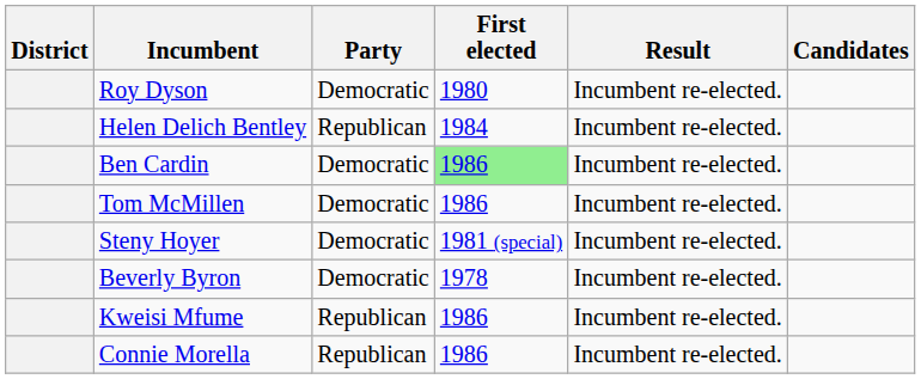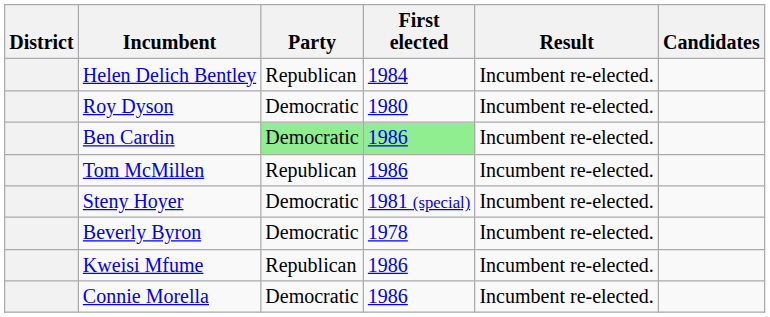 <table class=wikitable>
 <tr valign=bottom>
 <th>District</th>
 <th>Incumbent</th>
 <th>Party</th>
 <th>First<br>elected</th>
 <th>Result</th>
 <th>Candidates</th>
 </tr>
 <tr>
 <th></th>
+<td><a href='#'>Helen Delich Bentley</a></td>
+<td>Republican</td>
+<td><a href='#'>1984</a></td>
+<td>Incumbent re-elected.</td>
+<td nowrap></td>
+</tr>
+<tr>
+<th></th>
 <td><a href='#'>Roy Dyson</a></td>
 <td>Democratic</td>
 <td><a href='#'>1980</a></td>
 <td>Incumbent re-elected.</td>
 <td nowrap></td>
 </tr>
 <tr>
 <th></th>
-<td><a href='#'>Helen Delich Bentley</a></td>
-<td>Republican</td>
-<td><a href='#'>1984</a></td>
-<td>Incumbent re-elected.</td>
-<td nowrap></td>
-</tr>
-<tr>
-<th></th>
 <td><a href='#'>Ben Cardin</a></td>
-<td>Democratic</td>
+<td style="background: lightgreen;">Democratic</td>
 <td style="background: lightgreen;"><a href='#'>1986</a></td>
 <td>Incumbent re-elected.</td>
 <td nowrap></td>
 </tr>
 <tr>
 <th></th>
 <td><a href='#'>Tom McMillen</a></td>
-<td>Democratic</td>
+<td>Republican</td>
 <td><a href='#'>1986</a></td>
 <td>Incumbent re-elected.</td>
 <td nowrap></td>
 </tr>
 <tr>
 <th></th>
 <td><a href='#'>Steny Hoyer</a></td>
 <td>Democratic</td>
 <td><a href='#'>1981 <small>(special)</small></a></td>
 <td>Incumbent re-elected.</td>
 <td nowrap></td>
 </tr>
 <tr>
 <th></th>
 <td><a href='#'>Beverly Byron</a></td>
 <td>Democratic</td>
 <td><a href='#'>1978</a></td>
 <td>Incumbent re-elected.</td>
 <td nowrap></td>
 </tr>
 <tr>
 <th></th>
 <td><a href='#'>Kweisi Mfume</a></td>
 <td>Republican</td>
 <td><a href='#'>1986</a></td>
 <td>Incumbent re-elected.</td>
 <td nowrap></td>
 </tr>
 <tr>
 <th></th>
 <td><a href='#'>Connie Morella</a></td>
-<td>Republican</td>
+<td>Democratic</td>
 <td><a href='#'>1986</a></td>
 <td>Incumbent re-elected.</td>
 <td nowrap></td>
 </tr>
 </table>
